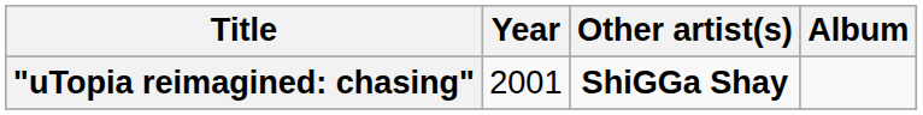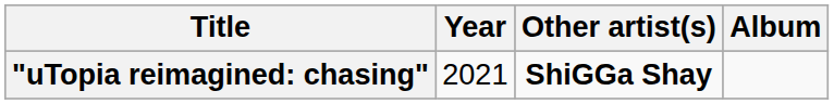 <table class="wikitable plainrowheaders" style="text-align:center;">
 <tr>
 <th scope="col">Title</th>
 <th scope="col">Year</th>
 <th scope="col">Other artist(s)</th>
 <th scope="col">Album</th>
 </tr>
 <tr>
 <th scope="row">"uTopia reimagined: chasing"</th>
-<td>2001</td>
+<td>2021</td>
 <td><strong>ShiGGa Shay</strong></td>
 <td></td>
 </tr>
 </table>
